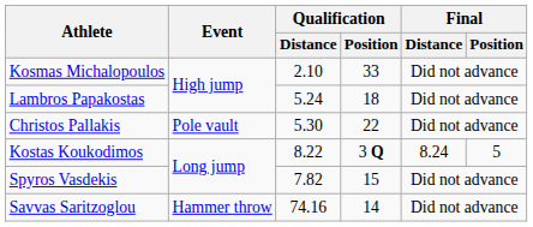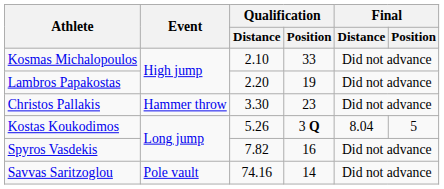 <table class="wikitable" style="font-size:90%">
 <tr>
 <th rowspan="2">Athlete</th>
 <th rowspan="2">Event</th>
 <th colspan="2">Qualification</th>
 <th colspan="2">Final</th>
 </tr>
 <tr style="font-size:95%">
 <th>Distance</th>
 <th>Position</th>
 <th>Distance</th>
 <th>Position</th>
 </tr>
 <tr align=center>
 <td align=left><a href='#'>Kosmas Michalopoulos</a></td>
 <td align=left rowspan=2><a href='#'>High jump</a></td>
 <td>2.10</td>
 <td>33</td>
 <td colspan=2>Did not advance</td>
 </tr>
 <tr align=center>
 <td align=left><a href='#'>Lambros Papakostas</a></td>
-<td>5.24</td>
-<td>18</td>
+<td>2.20</td>
+<td>19</td>
 <td colspan=2>Did not advance</td>
 </tr>
 <tr align=center>
 <td align=left><a href='#'>Christos Pallakis</a></td>
-<td align=left><a href='#'>Pole vault</a></td>
-<td>5.30</td>
-<td>22</td>
+<td align=left><a href='#'>Hammer throw</a></td>
+<td>3.30</td>
+<td>23</td>
 <td colspan=2>Did not advance</td>
 </tr>
 <tr align=center>
 <td align=left><a href='#'>Kostas Koukodimos</a></td>
 <td align=left rowspan=2><a href='#'>Long jump</a></td>
-<td>8.22</td>
+<td>5.26</td>
 <td>3 <strong>Q</strong></td>
-<td>8.24</td>
+<td>8.04</td>
 <td>5</td>
 </tr>
 <tr align=center>
 <td align=left><a href='#'>Spyros Vasdekis</a></td>
 <td>7.82</td>
-<td>15</td>
+<td>16</td>
 <td colspan=2>Did not advance</td>
 </tr>
 <tr align=center>
 <td align=left><a href='#'>Savvas Saritzoglou</a></td>
-<td align=left><a href='#'>Hammer throw</a></td>
+<td align=left><a href='#'>Pole vault</a></td>
 <td>74.16</td>
 <td>14</td>
 <td colspan=2>Did not advance</td>
 </tr>
 </table>
